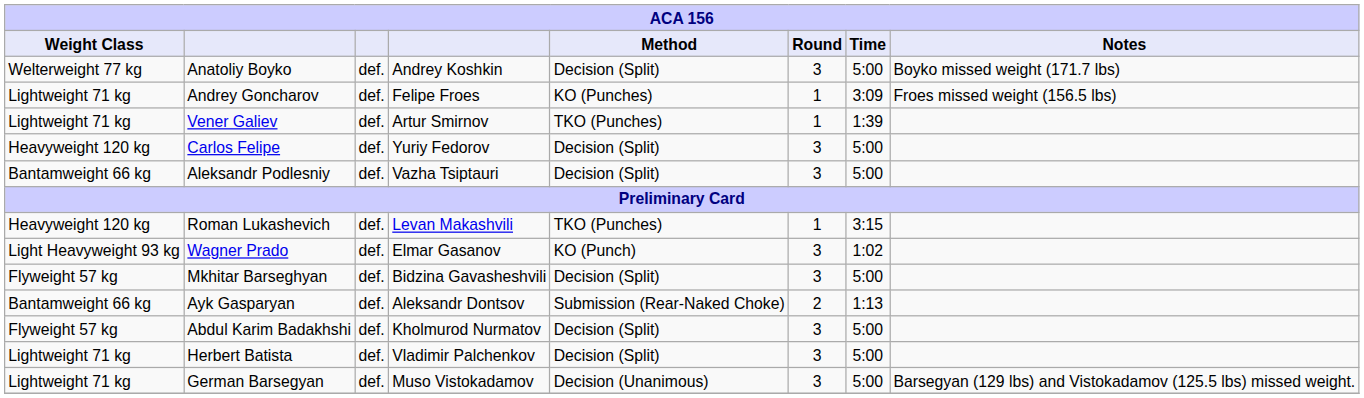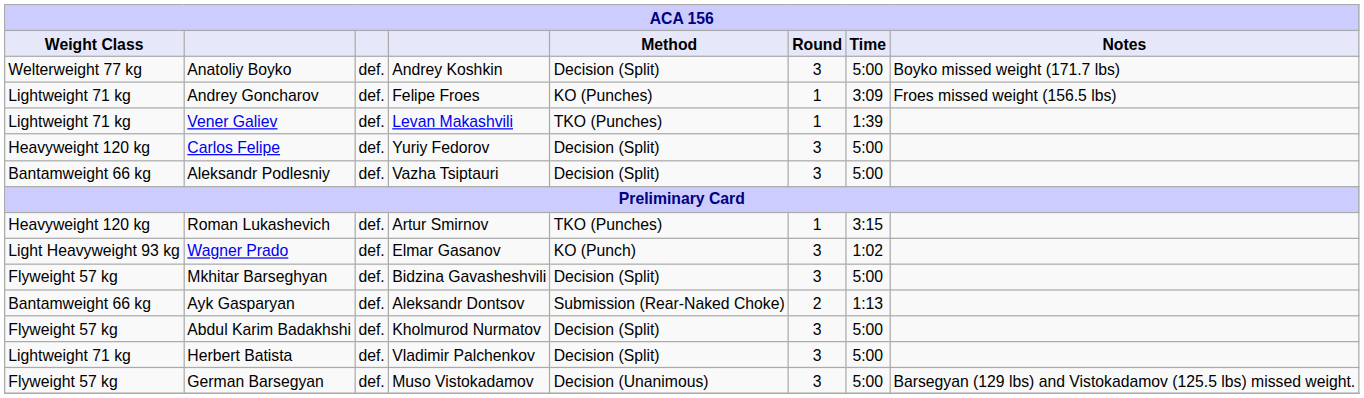 <table class="wikitable" style="font-size: 80%;">
 <tr>
 <th colspan="8" style="background-color: #ccf; color: #000080; text-align: center;"><strong>ACA 156</strong></th>
 </tr>
 <tr>
 <th colspan="1" style="background-color: #E6E8FA; color: #000000; text-align: center;">Weight Class</th>
 <th colspan="1" style="background-color: #E6E8FA; color: #000000; text-align: center;"></th>
 <th colspan="1" style="background-color: #E6E8FA; color: #000000; text-align: center;"></th>
 <th colspan="1" style="background-color: #E6E8FA; color: #000000; text-align: center;"></th>
 <th colspan="1" style="background-color: #E6E8FA; color: #000000; text-align: center;">Method</th>
 <th colspan="1" style="background-color: #E6E8FA; color: #000000; text-align: center;">Round</th>
 <th colspan="1" style="background-color: #E6E8FA; color: #000000; text-align: center;">Time</th>
 <th colspan="1" style="background-color: #E6E8FA; color: #000000; text-align: center;">Notes</th>
 </tr>
 <tr>
 <td>Welterweight 77 kg</td>
 <td> Anatoliy Boyko</td>
 <td>def.</td>
 <td> Andrey Koshkin</td>
 <td>Decision (Split)</td>
 <td align=center>3</td>
 <td align=center>5:00</td>
 <td>Boyko missed weight (171.7 lbs)</td>
 </tr>
 <tr>
 <td>Lightweight 71 kg</td>
 <td> Andrey Goncharov</td>
 <td>def.</td>
 <td> Felipe Froes</td>
 <td>KO (Punches)</td>
 <td align=center>1</td>
 <td align=center>3:09</td>
 <td>Froes missed weight (156.5 lbs)</td>
 </tr>
 <tr>
 <td>Lightweight 71 kg</td>
 <td> <a href='#'>Vener Galiev</a></td>
 <td>def.</td>
-<td> Artur Smirnov</td>
+<td> <a href='#'>Levan Makashvili</a></td>
 <td>TKO (Punches)</td>
 <td align=center>1</td>
 <td align=center>1:39</td>
 <td></td>
 </tr>
 <tr>
 <td>Heavyweight 120 kg</td>
 <td> <a href='#'>Carlos Felipe</a></td>
 <td>def.</td>
 <td> Yuriy Fedorov</td>
 <td>Decision (Split)</td>
 <td align=center>3</td>
 <td align=center>5:00</td>
 <td></td>
 </tr>
 <tr>
 <td>Bantamweight 66 kg</td>
 <td> Aleksandr Podlesniy</td>
 <td>def.</td>
 <td> Vazha Tsiptauri</td>
 <td>Decision (Split)</td>
 <td align=center>3</td>
 <td align=center>5:00</td>
 <td></td>
 </tr>
 <tr>
 <th colspan="8" style="background-color: #ccf; color: #000080; text-align: center;"><strong>Preliminary Card</strong></th>
 </tr>
 <tr>
 <td>Heavyweight 120 kg</td>
 <td> Roman Lukashevich</td>
 <td>def.</td>
-<td> <a href='#'>Levan Makashvili</a></td>
+<td> Artur Smirnov</td>
 <td>TKO (Punches)</td>
 <td align=center>1</td>
 <td align=center>3:15</td>
 <td></td>
 </tr>
 <tr>
 <td>Light Heavyweight 93 kg</td>
 <td> <a href='#'>Wagner Prado</a></td>
 <td>def.</td>
 <td> Elmar Gasanov</td>
 <td>KO (Punch)</td>
 <td align=center>3</td>
 <td align=center>1:02</td>
 <td></td>
 </tr>
 <tr>
 <td>Flyweight 57 kg</td>
 <td> Mkhitar Barseghyan</td>
 <td>def.</td>
 <td> Bidzina Gavasheshvili</td>
 <td>Decision (Split)</td>
 <td align=center>3</td>
 <td align=center>5:00</td>
 <td></td>
 </tr>
 <tr>
 <td>Bantamweight 66 kg</td>
 <td> Ayk Gasparyan</td>
 <td>def.</td>
 <td> Aleksandr Dontsov</td>
 <td>Submission (Rear-Naked Choke)</td>
 <td align=center>2</td>
 <td align=center>1:13</td>
 <td></td>
 </tr>
 <tr>
 <td>Flyweight 57 kg</td>
 <td> Abdul Karim Badakhshi</td>
 <td>def.</td>
 <td> Kholmurod Nurmatov</td>
 <td>Decision (Split)</td>
 <td align=center>3</td>
 <td align=center>5:00</td>
 <td></td>
 </tr>
 <tr>
 <td>Lightweight 71 kg</td>
 <td> Herbert Batista</td>
 <td>def.</td>
 <td> Vladimir Palchenkov</td>
 <td>Decision (Split)</td>
 <td align=center>3</td>
 <td align=center>5:00</td>
 <td></td>
 </tr>
 <tr>
-<td>Lightweight 71 kg</td>
+<td>Flyweight 57 kg</td>
 <td> German Barsegyan</td>
 <td>def.</td>
 <td> Muso Vistokadamov</td>
 <td>Decision (Unanimous)</td>
 <td align=center>3</td>
 <td align=center>5:00</td>
 <td>Barsegyan (129 lbs) and Vistokadamov (125.5 lbs) missed weight.</td>
 </tr>
 <tr>
 </tr>
 </table>
